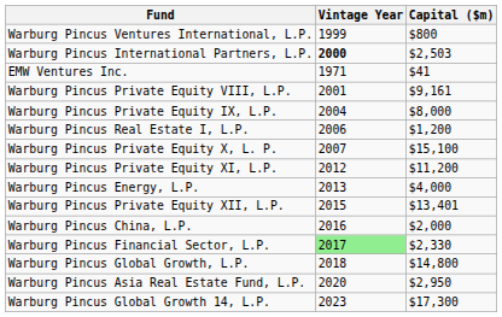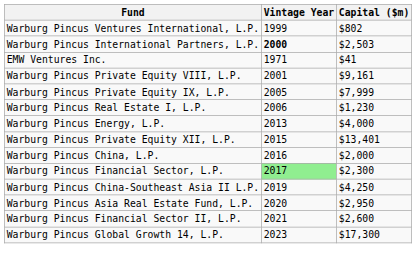 <table class="wikitable">
 <tr>
 <th>Fund</th>
 <th>Vintage Year</th>
 <th>Capital ($m)</th>
 </tr>
 <tr>
 <td>Warburg Pincus Ventures International, L.P.</td>
 <td>1999</td>
-<td>$800</td>
+<td>$802</td>
 </tr>
 <tr>
 <td>Warburg Pincus International Partners, L.P.</td>
 <td><strong>2000</strong></td>
 <td>$2,503</td>
 </tr>
 <tr>
 <td>EMW Ventures Inc.</td>
 <td>1971</td>
 <td>$41</td>
 </tr>
 <tr>
 <td>Warburg Pincus Private Equity VIII, L.P.</td>
 <td>2001</td>
 <td>$9,161</td>
 </tr>
 <tr>
 <td>Warburg Pincus Private Equity IX, L.P.</td>
-<td>2004</td>
-<td>$8,000</td>
+<td>2005</td>
+<td>$7,999</td>
 </tr>
 <tr>
 <td>Warburg Pincus Real Estate I, L.P.</td>
 <td>2006</td>
-<td>$1,200</td>
-</tr>
-<tr>
-<td>Warburg Pincus Private Equity X, L. P.</td>
-<td>2007</td>
-<td>$15,100</td>
-</tr>
-<tr>
-<td>Warburg Pincus Private Equity XI, L.P.</td>
-<td>2012</td>
-<td>$11,200</td>
+<td>$1,230</td>
 </tr>
 <tr>
 <td>Warburg Pincus Energy, L.P.</td>
 <td>2013</td>
 <td>$4,000</td>
 </tr>
 <tr>
 <td>Warburg Pincus Private Equity XII, L.P.</td>
 <td>2015</td>
 <td>$13,401</td>
 </tr>
 <tr>
 <td>Warburg Pincus China, L.P.</td>
 <td>2016</td>
 <td>$2,000</td>
 </tr>
 <tr>
 <td>Warburg Pincus Financial Sector, L.P.</td>
 <td style="background: lightgreen;">2017</td>
-<td>$2,330</td>
+<td>$2,300</td>
 </tr>
 <tr>
-<td>Warburg Pincus Global Growth, L.P.</td>
-<td>2018</td>
-<td>$14,800</td>
+<td>Warburg Pincus China-Southeast Asia II L.P.</td>
+<td>2019</td>
+<td>$4,250</td>
 </tr>
 <tr>
 <td>Warburg Pincus Asia Real Estate Fund, L.P.</td>
 <td>2020</td>
 <td>$2,950</td>
 </tr>
 <tr>
+<td>Warburg Pincus Financial Sector II, L.P.</td>
+<td>2021</td>
+<td>$2,600</td>
+</tr>
+<tr>
 <td>Warburg Pincus Global Growth 14, L.P.</td>
 <td>2023</td>
 <td>$17,300</td>
 </tr>
 </table>
